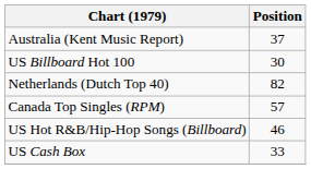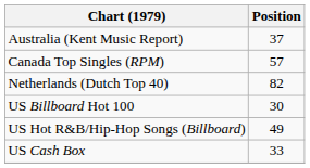 <table class="wikitable sortable">
 <tr>
 <th>Chart (1979)</th>
 <th style="text-align:center;">Position</th>
 </tr>
 <tr>
 <td>Australia (Kent Music Report)</td>
 <td align="center">37</td>
 </tr>
 <tr>
-<td>US <em>Billboard</em> Hot 100</td>
-<td style="text-align:center;">30</td>
+<td>Canada Top Singles (<em>RPM</em>)</td>
+<td style="text-align:center;">57</td>
 </tr>
 <tr>
 <td>Netherlands (Dutch Top 40)</td>
 <td style="text-align:center;">82</td>
 </tr>
 <tr>
-<td>Canada Top Singles (<em>RPM</em>)</td>
-<td style="text-align:center;">57</td>
+<td>US <em>Billboard</em> Hot 100</td>
+<td style="text-align:center;">30</td>
 </tr>
 <tr>
 <td>US Hot R&B/Hip-Hop Songs (<em>Billboard</em>)</td>
-<td style="text-align:center;">46</td>
+<td style="text-align:center;">49</td>
 </tr>
 <tr>
 <td>US <em>Cash Box</em> </td>
 <td style="text-align:center;">33</td>
 </tr>
 <tr>
 </tr>
 </table>
